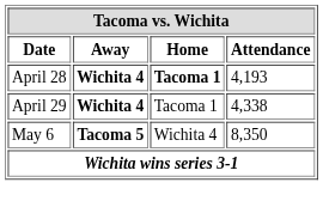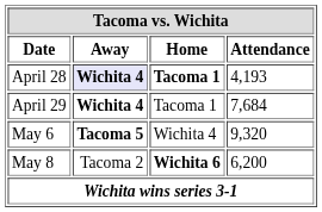 <table cellpadding="3" border="1">
 <tr>
 <th bgcolor="#DDDDDD" align="center" colspan="4">Tacoma vs. Wichita</th>
 </tr>
 <tr>
 <th>Date</th>
 <th>Away</th>
 <th>Home</th>
 <th>Attendance</th>
 </tr>
 <tr>
 <td>April 28</td>
-<td align="right"><strong>Wichita 4</strong></td>
+<td align="right" style="background: lavender;"><strong>Wichita 4</strong></td>
 <td><strong>Tacoma 1</strong></td>
 <td>4,193</td>
 </tr>
 <tr>
 <td>April 29</td>
 <td align="right"><strong>Wichita 4</strong></td>
 <td>Tacoma 1</td>
-<td>4,338</td>
+<td>7,684</td>
 </tr>
 <tr>
 <td>May 6</td>
 <td align="right"><strong>Tacoma 5</strong></td>
 <td>Wichita 4</td>
-<td>8,350</td>
+<td>9,320</td>
+</tr>
+<tr>
+<td>May 8</td>
+<td align="right">Tacoma 2</td>
+<td><strong>Wichita 6</strong></td>
+<td>6,200</td>
 </tr>
 <tr>
 <td align="center" colspan="4"><strong><em>Wichita wins series 3-1</em></strong></td>
 </tr>
 </table>
